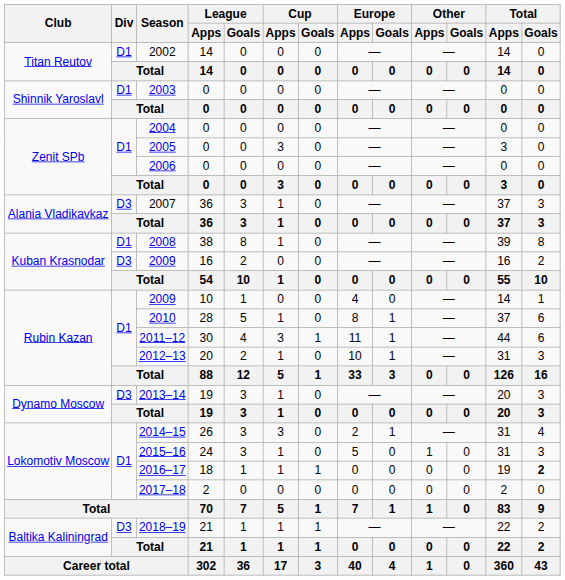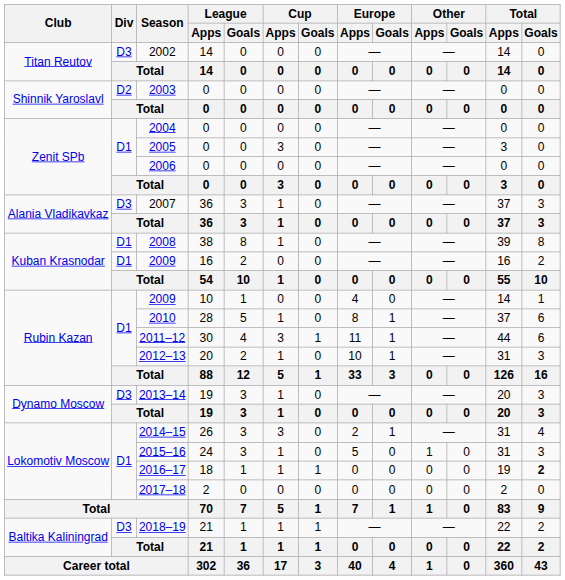 <table class="wikitable" style="text-align: center;">
 <tr>
 <th rowspan="2">Club</th>
 <th rowspan="2">Div</th>
 <th rowspan="2">Season</th>
 <th colspan="2">League</th>
 <th colspan="2">Cup</th>
 <th colspan="2">Europe</th>
 <th colspan="2">Other</th>
 <th colspan="2">Total</th>
 </tr>
 <tr>
 <th>Apps</th>
 <th>Goals</th>
 <th>Apps</th>
 <th>Goals</th>
 <th>Apps</th>
 <th>Goals</th>
 <th>Apps</th>
 <th>Goals</th>
 <th>Apps</th>
 <th>Goals</th>
 </tr>
 <tr>
 <td rowspan="2" valign="center"> <a href='#'>Titan Reutov</a></td>
-<td rowspan="1"><a href='#'>D1</a></td>
+<td rowspan="1"><a href='#'>D3</a></td>
 <td>2002</td>
 <td>14</td>
 <td>0</td>
 <td>0</td>
 <td>0</td>
 <td colspan=2>—</td>
 <td colspan=2>—</td>
 <td>14</td>
 <td>0</td>
 </tr>
 <tr>
 <th colspan="2">Total</th>
 <th>14</th>
 <th>0</th>
 <th>0</th>
 <th>0</th>
 <th>0</th>
 <th>0</th>
 <th>0</th>
 <th>0</th>
 <th>14</th>
 <th>0</th>
 </tr>
 <tr>
 <td rowspan="2" valign="center"> <a href='#'>Shinnik Yaroslavl</a></td>
-<td rowspan="1"><a href='#'>D1</a></td>
+<td rowspan="1"><a href='#'>D2</a></td>
 <td><a href='#'>2003</a></td>
 <td>0</td>
 <td>0</td>
 <td>0</td>
 <td>0</td>
 <td colspan=2>—</td>
 <td colspan=2>—</td>
 <td>0</td>
 <td>0</td>
 </tr>
 <tr>
 <th colspan="2">Total</th>
 <th>0</th>
 <th>0</th>
 <th>0</th>
 <th>0</th>
 <th>0</th>
 <th>0</th>
 <th>0</th>
 <th>0</th>
 <th>0</th>
 <th>0</th>
 </tr>
 <tr>
 <td rowspan="4" valign="center"> <a href='#'>Zenit SPb</a></td>
 <td rowspan="3"><a href='#'>D1</a></td>
 <td><a href='#'>2004</a></td>
 <td>0</td>
 <td>0</td>
 <td>0</td>
 <td>0</td>
 <td colspan=2>—</td>
 <td colspan=2>—</td>
 <td>0</td>
 <td>0</td>
 </tr>
 <tr>
 <td><a href='#'>2005</a></td>
 <td>0</td>
 <td>0</td>
 <td>3</td>
 <td>0</td>
 <td colspan=2>—</td>
 <td colspan=2>—</td>
 <td>3</td>
 <td>0</td>
 </tr>
 <tr>
 <td><a href='#'>2006</a></td>
 <td>0</td>
 <td>0</td>
 <td>0</td>
 <td>0</td>
 <td colspan=2>—</td>
 <td colspan=2>—</td>
 <td>0</td>
 <td>0</td>
 </tr>
 <tr>
 <th colspan="2">Total</th>
 <th>0</th>
 <th>0</th>
 <th>3</th>
 <th>0</th>
 <th>0</th>
 <th>0</th>
 <th>0</th>
 <th>0</th>
 <th>3</th>
 <th>0</th>
 </tr>
 <tr>
 <td rowspan="2" valign="center"> <a href='#'>Alania Vladikavkaz</a></td>
 <td rowspan="1"><a href='#'>D3</a></td>
 <td>2007</td>
 <td>36</td>
 <td>3</td>
 <td>1</td>
 <td>0</td>
 <td colspan=2>—</td>
 <td colspan=2>—</td>
 <td>37</td>
 <td>3</td>
 </tr>
 <tr>
 <th colspan="2">Total</th>
 <th>36</th>
 <th>3</th>
 <th>1</th>
 <th>0</th>
 <th>0</th>
 <th>0</th>
 <th>0</th>
 <th>0</th>
 <th>37</th>
 <th>3</th>
 </tr>
 <tr>
 <td rowspan="3" valign="center"> <a href='#'>Kuban Krasnodar</a></td>
 <td rowspan="1"><a href='#'>D1</a></td>
 <td><a href='#'>2008</a></td>
 <td>38</td>
 <td>8</td>
 <td>1</td>
 <td>0</td>
 <td colspan=2>—</td>
 <td colspan=2>—</td>
 <td>39</td>
 <td>8</td>
 </tr>
 <tr>
-<td rowspan="1"><a href='#'>D3</a></td>
+<td rowspan="1"><a href='#'>D1</a></td>
 <td><a href='#'>2009</a></td>
 <td>16</td>
 <td>2</td>
 <td>0</td>
 <td>0</td>
 <td colspan=2>—</td>
 <td colspan=2>—</td>
 <td>16</td>
 <td>2</td>
 </tr>
 <tr>
 <th colspan="2">Total</th>
 <th>54</th>
 <th>10</th>
 <th>1</th>
 <th>0</th>
 <th>0</th>
 <th>0</th>
 <th>0</th>
 <th>0</th>
 <th>55</th>
 <th>10</th>
 </tr>
 <tr>
 <td rowspan="5" valign="center"> <a href='#'>Rubin Kazan</a></td>
 <td rowspan="4"><a href='#'>D1</a></td>
 <td><a href='#'>2009</a></td>
 <td>10</td>
 <td>1</td>
 <td>0</td>
 <td>0</td>
 <td>4</td>
 <td>0</td>
 <td colspan=2>—</td>
 <td>14</td>
 <td>1</td>
 </tr>
 <tr>
 <td><a href='#'>2010</a></td>
 <td>28</td>
 <td>5</td>
 <td>1</td>
 <td>0</td>
 <td>8</td>
 <td>1</td>
 <td colspan=2>—</td>
 <td>37</td>
 <td>6</td>
 </tr>
 <tr>
 <td><a href='#'>2011–12</a></td>
 <td>30</td>
 <td>4</td>
 <td>3</td>
 <td>1</td>
 <td>11</td>
 <td>1</td>
 <td colspan=2>—</td>
 <td>44</td>
 <td>6</td>
 </tr>
 <tr>
 <td><a href='#'>2012–13</a></td>
 <td>20</td>
 <td>2</td>
 <td>1</td>
 <td>0</td>
 <td>10</td>
 <td>1</td>
 <td colspan=2>—</td>
 <td>31</td>
 <td>3</td>
 </tr>
 <tr>
 <th colspan="2">Total</th>
 <th>88</th>
 <th>12</th>
 <th>5</th>
 <th>1</th>
 <th>33</th>
 <th>3</th>
 <th>0</th>
 <th>0</th>
 <th>126</th>
 <th>16</th>
 </tr>
 <tr>
 <td rowspan="2" valign="center"> <a href='#'>Dynamo Moscow</a></td>
 <td rowspan="1"><a href='#'>D3</a></td>
 <td><a href='#'>2013–14</a></td>
 <td>19</td>
 <td>3</td>
 <td>1</td>
 <td>0</td>
 <td colspan=2>—</td>
 <td colspan=2>—</td>
 <td>20</td>
 <td>3</td>
 </tr>
 <tr>
 <th colspan="2">Total</th>
 <th>19</th>
 <th>3</th>
 <th>1</th>
 <th>0</th>
 <th>0</th>
 <th>0</th>
 <th>0</th>
 <th>0</th>
 <th>20</th>
 <th>3</th>
 </tr>
 <tr>
 <td rowspan="4" valign="center"> <a href='#'>Lokomotiv Moscow</a></td>
 <td rowspan="4"><a href='#'>D1</a></td>
 <td><a href='#'>2014–15</a></td>
 <td>26</td>
 <td>3</td>
 <td>3</td>
 <td>0</td>
 <td>2</td>
 <td>1</td>
 <td colspan=2>—</td>
 <td>31</td>
 <td>4</td>
 </tr>
 <tr>
 <td><a href='#'>2015–16</a></td>
 <td>24</td>
 <td>3</td>
 <td>1</td>
 <td>0</td>
 <td>5</td>
 <td>0</td>
 <td>1</td>
 <td>0</td>
 <td>31</td>
 <td>3</td>
 </tr>
 <tr>
 <td><a href='#'>2016–17</a></td>
 <td>18</td>
 <td>1</td>
 <td>1</td>
 <td>1</td>
 <td>0</td>
 <td>0</td>
 <td>0</td>
 <td>0</td>
 <td>19</td>
 <td><strong>2</strong></td>
 </tr>
 <tr>
 <td><a href='#'>2017–18</a></td>
 <td>2</td>
 <td>0</td>
 <td>0</td>
 <td>0</td>
 <td>0</td>
 <td>0</td>
 <td>0</td>
 <td>0</td>
 <td>2</td>
 <td>0</td>
 </tr>
 <tr>
 <th colspan="3">Total</th>
 <th>70</th>
 <th>7</th>
 <th>5</th>
 <th>1</th>
 <th>7</th>
 <th>1</th>
 <th>1</th>
 <th>0</th>
 <th>83</th>
 <th>9</th>
 </tr>
 <tr>
 <td rowspan="2" valign="center"> <a href='#'>Baltika Kaliningrad</a></td>
 <td rowspan="1"><a href='#'>D3</a></td>
 <td><a href='#'>2018–19</a></td>
 <td>21</td>
 <td>1</td>
 <td>1</td>
 <td>1</td>
 <td colspan=2>—</td>
 <td colspan=2>—</td>
 <td>22</td>
 <td>2</td>
 </tr>
 <tr>
 <th colspan="2">Total</th>
 <th>21</th>
 <th>1</th>
 <th>1</th>
 <th>1</th>
 <th>0</th>
 <th>0</th>
 <th>0</th>
 <th>0</th>
 <th>22</th>
 <th>2</th>
 </tr>
 <tr>
 <th colspan="3">Career total</th>
 <th>302</th>
 <th>36</th>
 <th>17</th>
 <th>3</th>
 <th>40</th>
 <th>4</th>
 <th>1</th>
 <th>0</th>
 <th>360</th>
 <th>43</th>
 </tr>
 </table>
